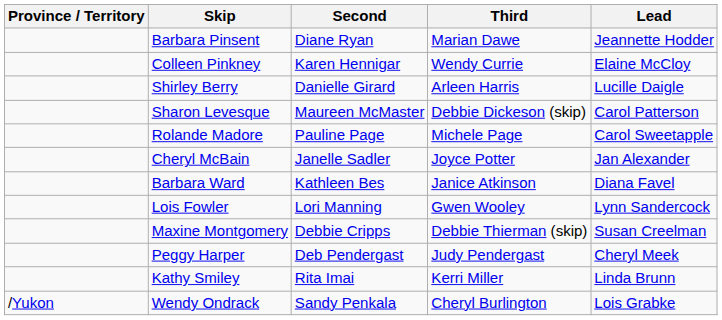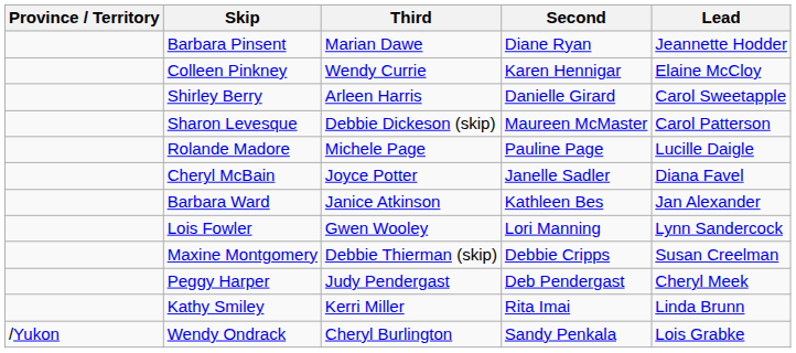 <table class="wikitable">
 <tr>
 <th>Province / Territory</th>
 <th>Skip</th>
+<th>Third</th>
 <th>Second</th>
-<th>Third</th>
 <th>Lead</th>
 </tr>
 <tr>
 <td></td>
 <td><a href='#'>Barbara Pinsent</a></td>
+<td><a href='#'>Marian Dawe</a></td>
 <td><a href='#'>Diane Ryan</a></td>
-<td><a href='#'>Marian Dawe</a></td>
 <td><a href='#'>Jeannette Hodder</a></td>
 </tr>
 <tr>
 <td></td>
 <td><a href='#'>Colleen Pinkney</a></td>
+<td><a href='#'>Wendy Currie</a></td>
 <td><a href='#'>Karen Hennigar</a></td>
-<td><a href='#'>Wendy Currie</a></td>
 <td><a href='#'>Elaine McCloy</a></td>
 </tr>
 <tr>
 <td></td>
 <td><a href='#'>Shirley Berry</a></td>
+<td><a href='#'>Arleen Harris</a></td>
 <td><a href='#'>Danielle Girard</a></td>
-<td><a href='#'>Arleen Harris</a></td>
-<td><a href='#'>Lucille Daigle</a></td>
+<td><a href='#'>Carol Sweetapple</a></td>
 </tr>
 <tr>
 <td></td>
 <td><a href='#'>Sharon Levesque</a></td>
+<td><a href='#'>Debbie Dickeson</a> (skip)</td>
 <td><a href='#'>Maureen McMaster</a></td>
-<td><a href='#'>Debbie Dickeson</a> (skip)</td>
 <td><a href='#'>Carol Patterson</a></td>
 </tr>
 <tr>
 <td></td>
 <td><a href='#'>Rolande Madore</a></td>
+<td><a href='#'>Michele Page</a></td>
 <td><a href='#'>Pauline Page</a></td>
-<td><a href='#'>Michele Page</a></td>
-<td><a href='#'>Carol Sweetapple</a></td>
+<td><a href='#'>Lucille Daigle</a></td>
 </tr>
 <tr>
 <td></td>
 <td><a href='#'>Cheryl McBain</a></td>
+<td><a href='#'>Joyce Potter</a></td>
 <td><a href='#'>Janelle Sadler</a></td>
-<td><a href='#'>Joyce Potter</a></td>
+<td><a href='#'>Diana Favel</a></td>
+</tr>
+<tr>
+<td></td>
+<td><a href='#'>Barbara Ward</a></td>
+<td><a href='#'>Janice Atkinson</a></td>
+<td><a href='#'>Kathleen Bes</a></td>
 <td><a href='#'>Jan Alexander</a></td>
 </tr>
 <tr>
 <td></td>
-<td><a href='#'>Barbara Ward</a></td>
-<td><a href='#'>Kathleen Bes</a></td>
-<td><a href='#'>Janice Atkinson</a></td>
-<td><a href='#'>Diana Favel</a></td>
-</tr>
-<tr>
-<td></td>
 <td><a href='#'>Lois Fowler</a></td>
+<td><a href='#'>Gwen Wooley</a></td>
 <td><a href='#'>Lori Manning</a></td>
-<td><a href='#'>Gwen Wooley</a></td>
 <td><a href='#'>Lynn Sandercock</a></td>
 </tr>
 <tr>
 <td></td>
 <td><a href='#'>Maxine Montgomery</a></td>
+<td><a href='#'>Debbie Thierman</a> (skip)</td>
 <td><a href='#'>Debbie Cripps</a></td>
-<td><a href='#'>Debbie Thierman</a> (skip)</td>
 <td><a href='#'>Susan Creelman</a></td>
 </tr>
 <tr>
 <td></td>
 <td><a href='#'>Peggy Harper</a></td>
+<td><a href='#'>Judy Pendergast</a></td>
 <td><a href='#'>Deb Pendergast</a></td>
-<td><a href='#'>Judy Pendergast</a></td>
 <td><a href='#'>Cheryl Meek</a></td>
 </tr>
 <tr>
 <td></td>
 <td><a href='#'>Kathy Smiley</a></td>
+<td><a href='#'>Kerri Miller</a></td>
 <td><a href='#'>Rita Imai</a></td>
-<td><a href='#'>Kerri Miller</a></td>
 <td><a href='#'>Linda Brunn</a></td>
 </tr>
 <tr>
 <td>/<a href='#'>Yukon</a></td>
 <td><a href='#'>Wendy Ondrack</a></td>
+<td><a href='#'>Cheryl Burlington</a></td>
 <td><a href='#'>Sandy Penkala</a></td>
-<td><a href='#'>Cheryl Burlington</a></td>
 <td><a href='#'>Lois Grabke</a></td>
 </tr>
 </table>
